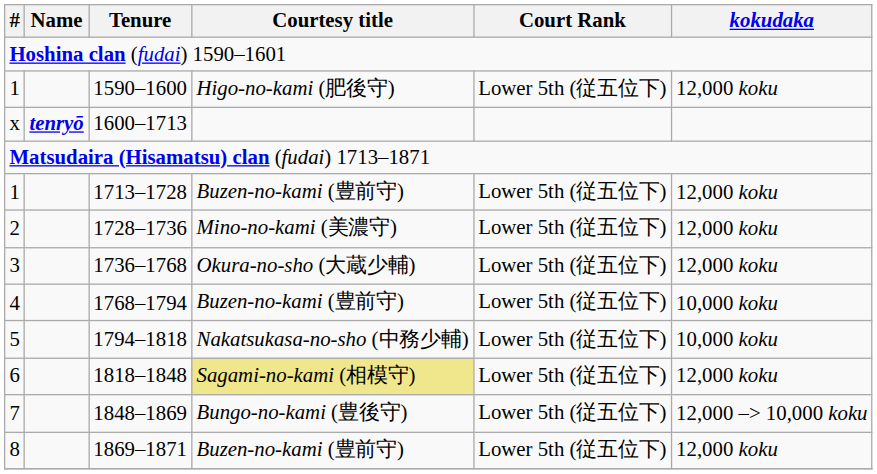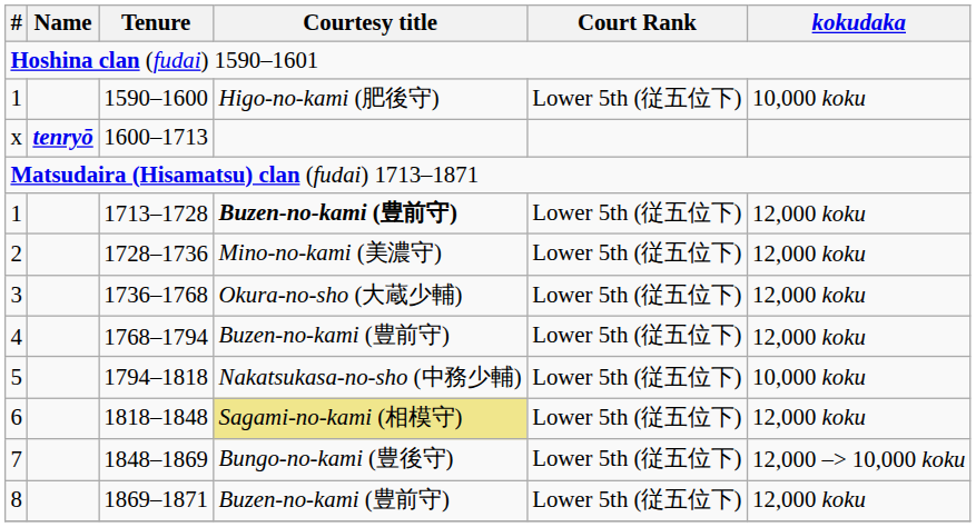 <table class=wikitable>
 <tr>
 <th>#</th>
 <th>Name</th>
 <th>Tenure</th>
 <th>Courtesy title</th>
 <th>Court Rank</th>
 <th><em><a href='#'>kokudaka</a></em></th>
 </tr>
 <tr>
 <td colspan=6> <strong><a href='#'>Hoshina clan</a></strong> (<em><a href='#'>fudai</a></em>) 1590–1601</td>
 </tr>
 <tr>
 <td>1</td>
 <td></td>
 <td>1590–1600</td>
 <td><em>Higo-no-kami</em> (肥後守)</td>
 <td>Lower 5th (従五位下)</td>
-<td>12,000 <em>koku</em></td>
+<td>10,000 <em>koku</em></td>
 </tr>
 <tr>
 <td>x</td>
 <td><strong><em><a href='#'>tenryō</a></em></strong></td>
 <td>1600–1713</td>
 <td></td>
 <td></td>
 <td></td>
 </tr>
 <tr>
 <td colspan=6> <strong><a href='#'>Matsudaira (Hisamatsu) clan</a></strong> (<em>fudai</em>) 1713–1871</td>
 </tr>
 <tr>
 <td>1</td>
 <td></td>
 <td>1713–1728</td>
-<td><em>Buzen-no-kami</em> (豊前守)</td>
+<td><strong><em>Buzen-no-kami</em> (豊前守)</strong></td>
 <td>Lower 5th (従五位下)</td>
 <td>12,000 <em>koku</em></td>
 </tr>
 <tr>
 <td>2</td>
 <td></td>
 <td>1728–1736</td>
 <td><em>Mino-no-kami</em> (美濃守)</td>
 <td>Lower 5th (従五位下)</td>
 <td>12,000 <em>koku</em></td>
 </tr>
 <tr>
 <td>3</td>
 <td></td>
 <td>1736–1768</td>
 <td><em>Okura-no-sho</em> (大蔵少輔)</td>
 <td>Lower 5th (従五位下)</td>
 <td>12,000 <em>koku</em></td>
 </tr>
 <tr>
 <td>4</td>
 <td></td>
 <td>1768–1794</td>
 <td><em>Buzen-no-kami</em> (豊前守)</td>
 <td>Lower 5th (従五位下)</td>
-<td>10,000 <em>koku</em></td>
+<td>12,000 <em>koku</em></td>
 </tr>
 <tr>
 <td>5</td>
 <td></td>
 <td>1794–1818</td>
 <td><em>Nakatsukasa-no-sho</em> (中務少輔)</td>
 <td>Lower 5th (従五位下)</td>
 <td>10,000 <em>koku</em></td>
 </tr>
 <tr>
 <td>6</td>
 <td></td>
 <td>1818–1848</td>
 <td style="background: khaki;"><em>Sagami-no-kami</em> (相模守)</td>
 <td>Lower 5th (従五位下)</td>
 <td>12,000 <em>koku</em></td>
 </tr>
 <tr>
 <td>7</td>
 <td></td>
 <td>1848–1869</td>
 <td><em>Bungo-no-kami</em> (豊後守)</td>
 <td>Lower 5th (従五位下)</td>
 <td>12,000 –> 10,000 <em>koku</em></td>
 </tr>
 <tr>
 <td>8</td>
 <td></td>
 <td>1869–1871</td>
 <td><em>Buzen-no-kami</em> (豊前守)</td>
 <td>Lower 5th (従五位下)</td>
 <td>12,000 <em>koku</em></td>
 </tr>
 <tr>
 </tr>
 </table>
